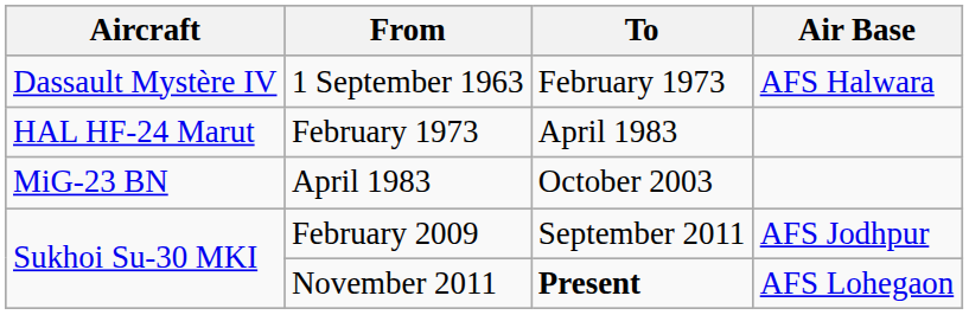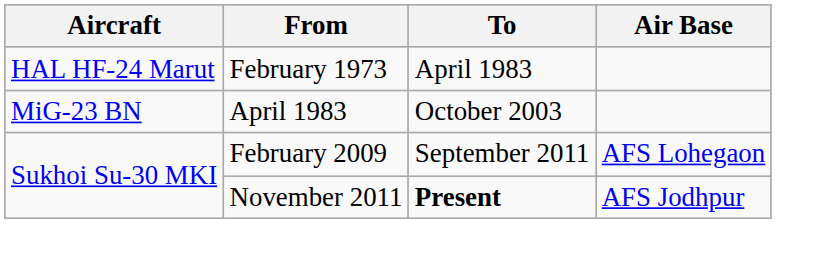 <table class="wikitable">
 <tr>
 <th>Aircraft</th>
 <th>From</th>
 <th>To</th>
 <th>Air Base</th>
-</tr>
-<tr>
-<td><a href='#'>Dassault Mystère IV</a></td>
-<td>1 September 1963</td>
-<td>February 1973</td>
-<td><a href='#'>AFS Halwara</a></td>
 </tr>
 <tr>
 <td><a href='#'>HAL HF-24 Marut</a></td>
 <td>February 1973</td>
 <td>April 1983</td>
 <td></td>
 </tr>
 <tr>
 <td><a href='#'>MiG-23 BN</a></td>
 <td>April 1983</td>
 <td>October 2003</td>
 <td></td>
 </tr>
 <tr>
 <td rowspan='2'><a href='#'>Sukhoi Su-30 MKI</a></td>
 <td>February 2009</td>
 <td>September 2011</td>
-<td><a href='#'>AFS Jodhpur</a></td>
+<td><a href='#'>AFS Lohegaon</a></td>
 </tr>
 <tr>
 <td>November 2011</td>
 <td><strong>Present</strong></td>
-<td><a href='#'>AFS Lohegaon</a></td>
+<td><a href='#'>AFS Jodhpur</a></td>
 </tr>
 </table>
